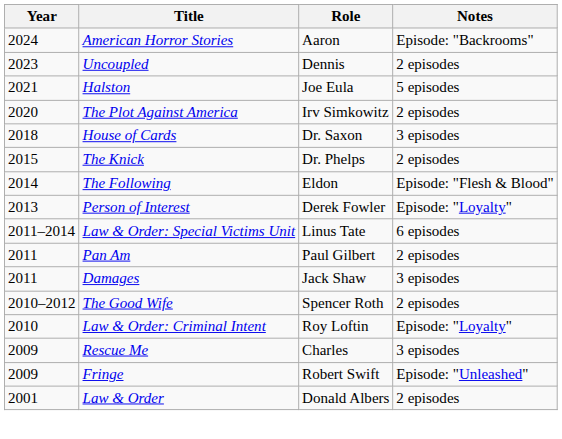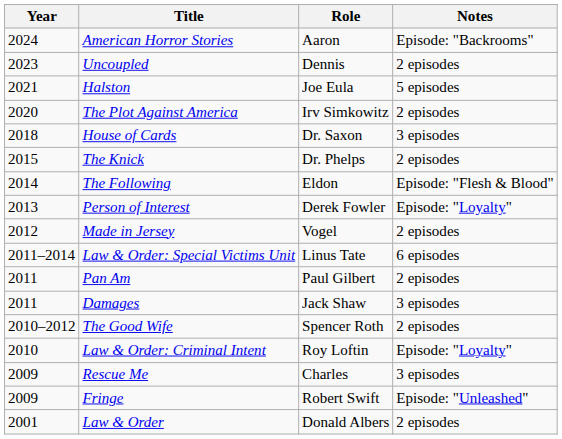 <table class="wikitable sortable">
 <tr>
 <th>Year</th>
 <th>Title</th>
 <th>Role</th>
 <th>Notes</th>
 </tr>
 <tr>
 <td>2024</td>
 <td><em><a href='#'>American Horror Stories</a></em></td>
 <td>Aaron</td>
 <td>Episode: "Backrooms"</td>
 </tr>
 <tr>
 <td>2023</td>
 <td><em><a href='#'>Uncoupled</a></em></td>
 <td>Dennis</td>
 <td>2 episodes</td>
 </tr>
 <tr>
 <td>2021</td>
 <td><em><a href='#'>Halston</a></em></td>
 <td>Joe Eula</td>
 <td>5 episodes</td>
 </tr>
 <tr>
 <td>2020</td>
 <td><em><a href='#'>The Plot Against America</a></em></td>
 <td>Irv Simkowitz</td>
 <td>2 episodes</td>
 </tr>
 <tr>
 <td>2018</td>
 <td><em><a href='#'>House of Cards</a></em></td>
 <td>Dr. Saxon</td>
 <td>3 episodes</td>
 </tr>
 <tr>
 <td>2015</td>
 <td><em><a href='#'>The Knick</a></em></td>
 <td>Dr. Phelps</td>
 <td>2 episodes</td>
 </tr>
 <tr>
 <td>2014</td>
 <td><em><a href='#'>The Following</a></em></td>
 <td>Eldon</td>
 <td>Episode: "Flesh & Blood"</td>
 </tr>
 <tr>
 <td>2013</td>
 <td><em><a href='#'>Person of Interest</a></em></td>
 <td>Derek Fowler</td>
 <td>Episode: "<a href='#'>Loyalty</a>"</td>
 </tr>
 <tr>
+<td>2012</td>
+<td><em><a href='#'>Made in Jersey</a></em></td>
+<td>Vogel</td>
+<td>2 episodes</td>
+</tr>
+<tr>
 <td>2011–2014</td>
 <td><em><a href='#'>Law & Order: Special Victims Unit</a></em></td>
 <td>Linus Tate</td>
 <td>6 episodes</td>
 </tr>
 <tr>
 <td>2011</td>
 <td><em><a href='#'>Pan Am</a></em></td>
 <td>Paul Gilbert</td>
 <td>2 episodes</td>
 </tr>
 <tr>
 <td>2011</td>
 <td><em><a href='#'>Damages</a></em></td>
 <td>Jack Shaw</td>
 <td>3 episodes</td>
 </tr>
 <tr>
 <td>2010–2012</td>
 <td><em><a href='#'>The Good Wife</a></em></td>
 <td>Spencer Roth</td>
 <td>2 episodes</td>
 </tr>
 <tr>
 <td>2010</td>
 <td><em><a href='#'>Law & Order: Criminal Intent</a></em></td>
 <td>Roy Loftin</td>
 <td>Episode: "<a href='#'>Loyalty</a>"</td>
 </tr>
 <tr>
 <td>2009</td>
 <td><em><a href='#'>Rescue Me</a></em></td>
 <td>Charles</td>
 <td>3 episodes</td>
 </tr>
 <tr>
 <td>2009</td>
 <td><em><a href='#'>Fringe</a></em></td>
 <td>Robert Swift</td>
 <td>Episode: "<a href='#'>Unleashed</a>"</td>
 </tr>
 <tr>
 <td>2001</td>
 <td><em><a href='#'>Law & Order</a></em></td>
 <td>Donald Albers</td>
 <td>2 episodes</td>
 </tr>
 </table>
